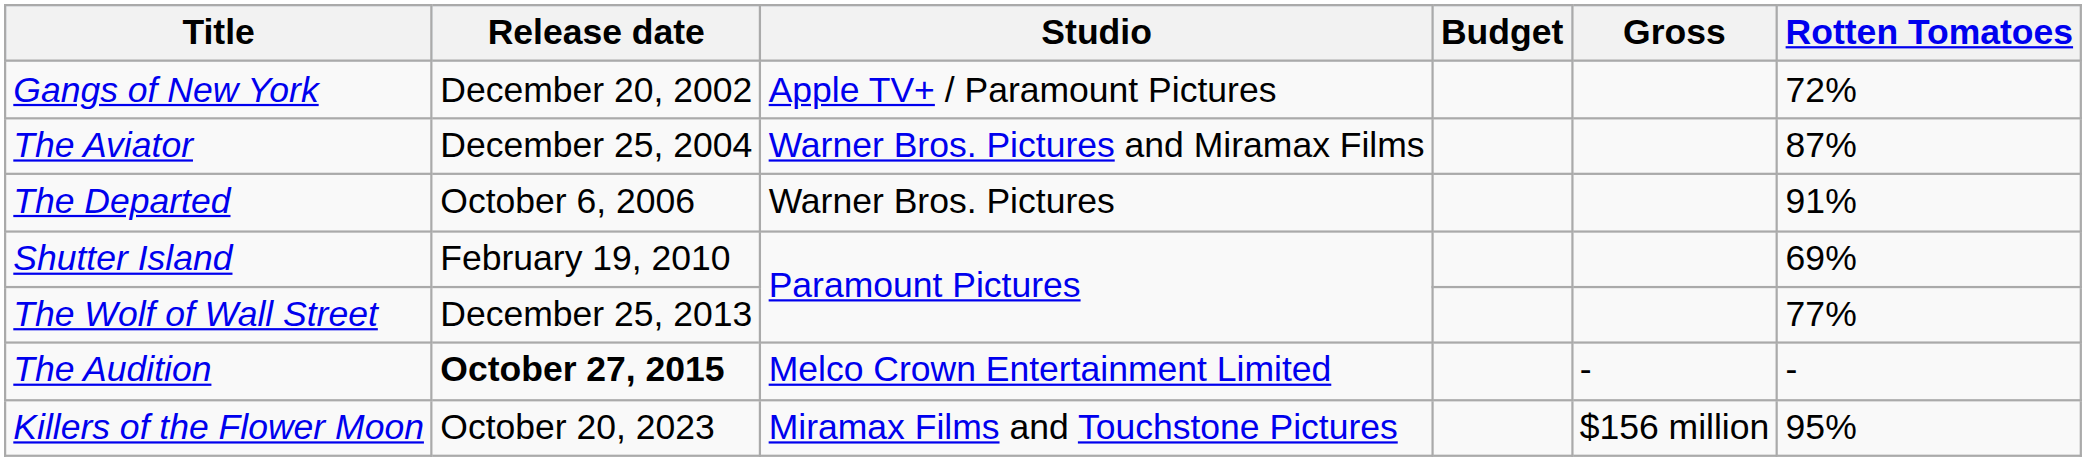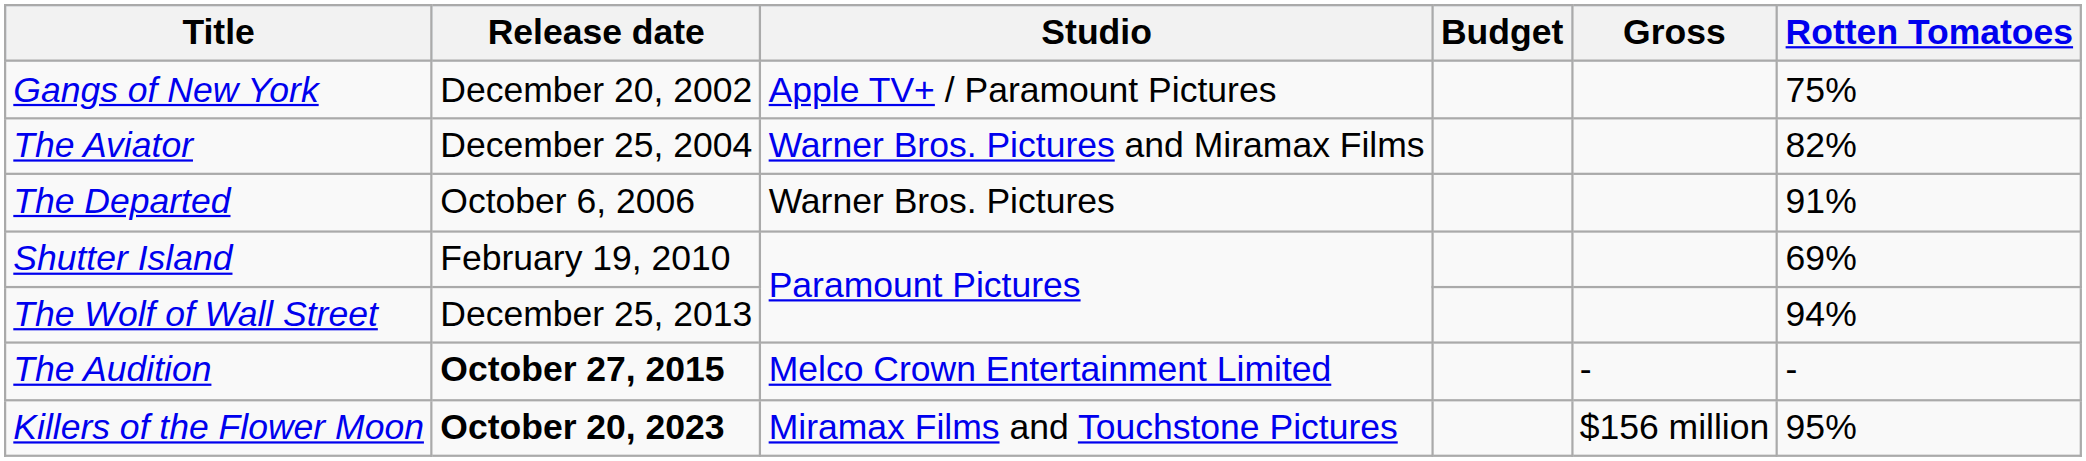 <table class="wikitable unsortable">
 <tr style="background:#b0c4de; text-align:center;">
 <th>Title</th>
 <th>Release date</th>
 <th>Studio</th>
 <th>Budget</th>
 <th>Gross</th>
 <th><a href='#'>Rotten Tomatoes</a></th>
 </tr>
 <tr>
 <td><em><a href='#'>Gangs of New York</a></em></td>
 <td>December 20, 2002</td>
 <td><a href='#'>Apple TV+</a> / Paramount Pictures</td>
 <td></td>
 <td></td>
-<td>72%</td>
+<td>75%</td>
 </tr>
 <tr>
 <td><em><a href='#'>The Aviator</a></em></td>
 <td>December 25, 2004</td>
 <td><a href='#'>Warner Bros. Pictures</a> and Miramax Films</td>
 <td></td>
 <td></td>
-<td>87%</td>
+<td>82%</td>
 </tr>
 <tr>
 <td><em><a href='#'>The Departed</a></em></td>
 <td>October 6, 2006</td>
 <td>Warner Bros. Pictures</td>
 <td></td>
 <td></td>
 <td>91%</td>
 </tr>
 <tr>
 <td><em><a href='#'>Shutter Island</a></em></td>
 <td>February 19, 2010</td>
 <td rowspan="2"><a href='#'>Paramount Pictures</a></td>
 <td></td>
 <td></td>
 <td>69%</td>
 </tr>
 <tr>
 <td><em><a href='#'>The Wolf of Wall Street</a></em></td>
 <td>December 25, 2013</td>
 <td></td>
 <td></td>
-<td>77%</td>
+<td>94%</td>
 </tr>
 <tr>
 <td><em><a href='#'>The Audition</a></em></td>
 <td><strong>October 27, 2015</strong></td>
 <td><a href='#'>Melco Crown Entertainment Limited</a></td>
 <td></td>
 <td>-</td>
 <td>-</td>
 </tr>
 <tr>
 <td><em><a href='#'>Killers of the Flower Moon</a></em></td>
-<td>October 20, 2023</td>
+<td><strong>October 20, 2023</strong></td>
 <td><a href='#'>Miramax Films</a> and <a href='#'>Touchstone Pictures</a></td>
 <td></td>
 <td>$156 million</td>
 <td>95%</td>
 </tr>
 </table>
